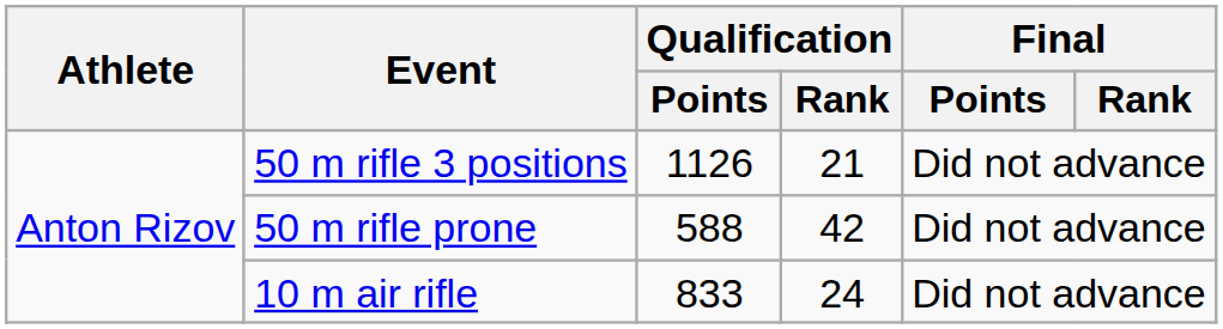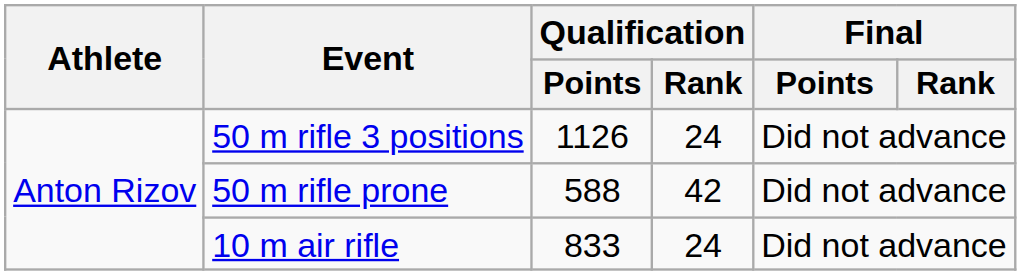 <table class="wikitable" style="font-size:90%">
 <tr>
 <th rowspan="2">Athlete</th>
 <th rowspan="2">Event</th>
 <th colspan=2>Qualification</th>
 <th colspan=2>Final</th>
 </tr>
 <tr style="font-size:95%">
 <th>Points</th>
 <th>Rank</th>
 <th>Points</th>
 <th>Rank</th>
 </tr>
 <tr align=center>
 <td align=left rowspan=3><a href='#'>Anton Rizov</a></td>
 <td align=left><a href='#'>50 m rifle 3 positions</a></td>
 <td>1126</td>
-<td>21</td>
+<td>24</td>
 <td align=center colspan=2>Did not advance</td>
 </tr>
 <tr align=center>
 <td align=left><a href='#'>50 m rifle prone</a></td>
 <td>588</td>
 <td>42</td>
 <td align=center colspan=2>Did not advance</td>
 </tr>
 <tr align=center>
 <td align=left><a href='#'>10 m air rifle</a></td>
 <td>833</td>
 <td>24</td>
 <td align=center colspan=2>Did not advance</td>
 </tr>
 </table>
